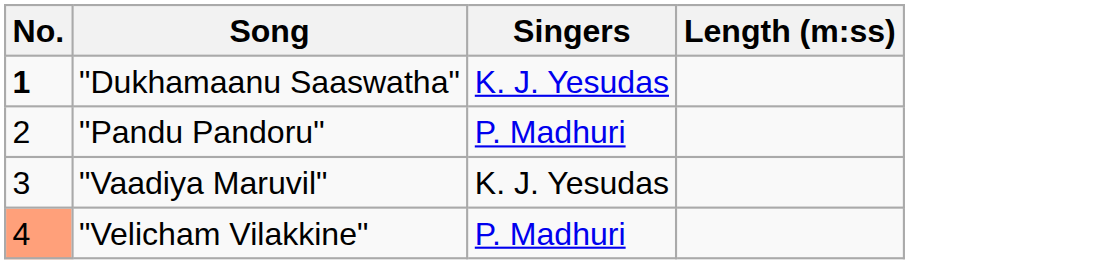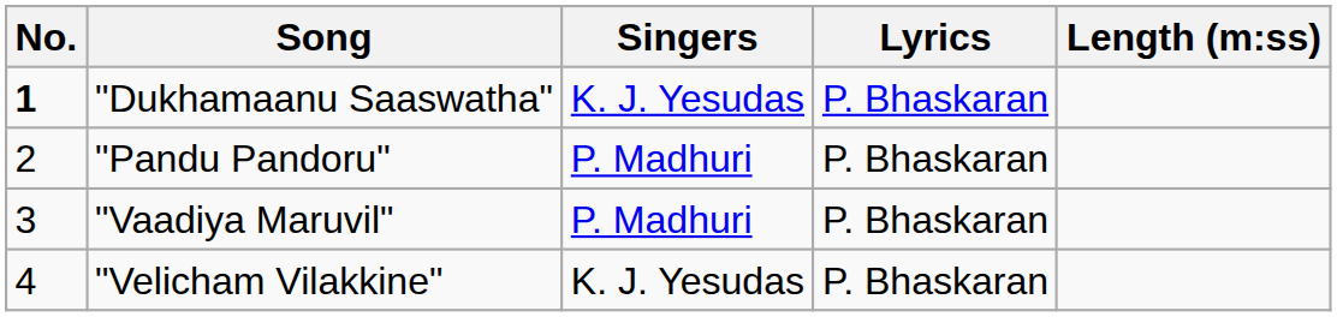 <table class="wikitable" style="font-size:95%;">
 <tr>
 <th>No.</th>
 <th>Song</th>
 <th>Singers</th>
+<th>Lyrics</th>
 <th>Length (m:ss)</th>
 </tr>
 <tr>
 <td><strong>1</strong></td>
 <td>"Dukhamaanu Saaswatha"</td>
 <td><a href='#'>K. J. Yesudas</a></td>
+<td><a href='#'>P. Bhaskaran</a></td>
 <td></td>
 </tr>
 <tr>
 <td>2</td>
 <td>"Pandu Pandoru"</td>
 <td><a href='#'>P. Madhuri</a></td>
+<td>P. Bhaskaran</td>
 <td></td>
 </tr>
 <tr>
 <td>3</td>
 <td>"Vaadiya Maruvil"</td>
-<td>K. J. Yesudas</td>
+<td><a href='#'>P. Madhuri</a></td>
+<td>P. Bhaskaran</td>
 <td></td>
 </tr>
 <tr>
-<td style="background: lightsalmon;">4</td>
+<td>4</td>
 <td>"Velicham Vilakkine"</td>
-<td><a href='#'>P. Madhuri</a></td>
+<td>K. J. Yesudas</td>
+<td>P. Bhaskaran</td>
 <td></td>
 </tr>
 </table>
